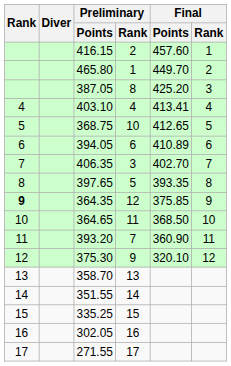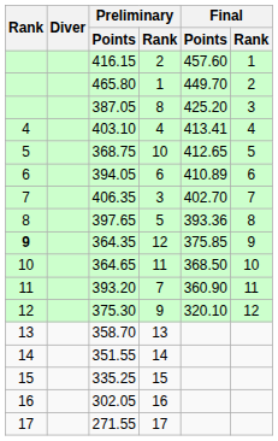 <table class="wikitable" style="text-align:center">
 <tr>
 <th rowspan="2">Rank</th>
 <th rowspan="2">Diver</th>
 <th colspan="2">Preliminary</th>
 <th colspan="2">Final</th>
 </tr>
 <tr>
 <th>Points</th>
 <th>Rank</th>
 <th>Points</th>
 <th>Rank</th>
 </tr>
 <tr bgcolor=ccffcc>
 <td></td>
 <td align=left></td>
 <td>416.15</td>
 <td>2</td>
 <td>457.60</td>
 <td>1</td>
 </tr>
 <tr bgcolor=ccffcc>
 <td></td>
 <td align=left></td>
 <td>465.80</td>
 <td>1</td>
 <td>449.70</td>
 <td>2</td>
 </tr>
 <tr bgcolor=ccffcc>
 <td></td>
 <td align=left></td>
 <td>387.05</td>
 <td>8</td>
 <td>425.20</td>
 <td>3</td>
 </tr>
 <tr bgcolor=ccffcc>
 <td>4</td>
 <td align=left></td>
 <td>403.10</td>
 <td>4</td>
 <td>413.41</td>
 <td>4</td>
 </tr>
 <tr bgcolor=ccffcc>
 <td>5</td>
 <td align=left></td>
 <td>368.75</td>
 <td>10</td>
 <td>412.65</td>
 <td>5</td>
 </tr>
 <tr bgcolor=ccffcc>
 <td>6</td>
 <td align=left></td>
 <td>394.05</td>
 <td>6</td>
 <td>410.89</td>
 <td>6</td>
 </tr>
 <tr bgcolor=ccffcc>
 <td>7</td>
 <td align=left></td>
 <td>406.35</td>
 <td>3</td>
 <td>402.70</td>
 <td>7</td>
 </tr>
 <tr bgcolor=ccffcc>
 <td>8</td>
 <td align=left></td>
 <td>397.65</td>
 <td>5</td>
-<td>393.35</td>
+<td>393.36</td>
 <td>8</td>
 </tr>
 <tr bgcolor=ccffcc>
 <td><strong>9</strong></td>
 <td align=left></td>
 <td>364.35</td>
 <td>12</td>
 <td>375.85</td>
 <td>9</td>
 </tr>
 <tr bgcolor=ccffcc>
 <td>10</td>
 <td align=left></td>
 <td>364.65</td>
 <td>11</td>
 <td>368.50</td>
 <td>10</td>
 </tr>
 <tr bgcolor=ccffcc>
 <td>11</td>
 <td align=left></td>
 <td>393.20</td>
 <td>7</td>
 <td>360.90</td>
 <td>11</td>
 </tr>
 <tr bgcolor=ccffcc>
 <td>12</td>
 <td align=left></td>
 <td>375.30</td>
 <td>9</td>
 <td>320.10</td>
 <td>12</td>
 </tr>
 <tr>
 <td>13</td>
 <td align=left></td>
 <td>358.70</td>
 <td>13</td>
 <td></td>
 <td></td>
 </tr>
 <tr>
 <td>14</td>
 <td align=left></td>
 <td>351.55</td>
 <td>14</td>
 <td></td>
 <td></td>
 </tr>
 <tr>
 <td>15</td>
 <td align=left></td>
 <td>335.25</td>
 <td>15</td>
 <td></td>
 <td></td>
 </tr>
 <tr>
 <td>16</td>
 <td align=left></td>
 <td>302.05</td>
 <td>16</td>
 <td></td>
 <td></td>
 </tr>
 <tr>
 <td>17</td>
 <td align=left></td>
 <td>271.55</td>
 <td>17</td>
 <td></td>
 <td></td>
 </tr>
 </table>
